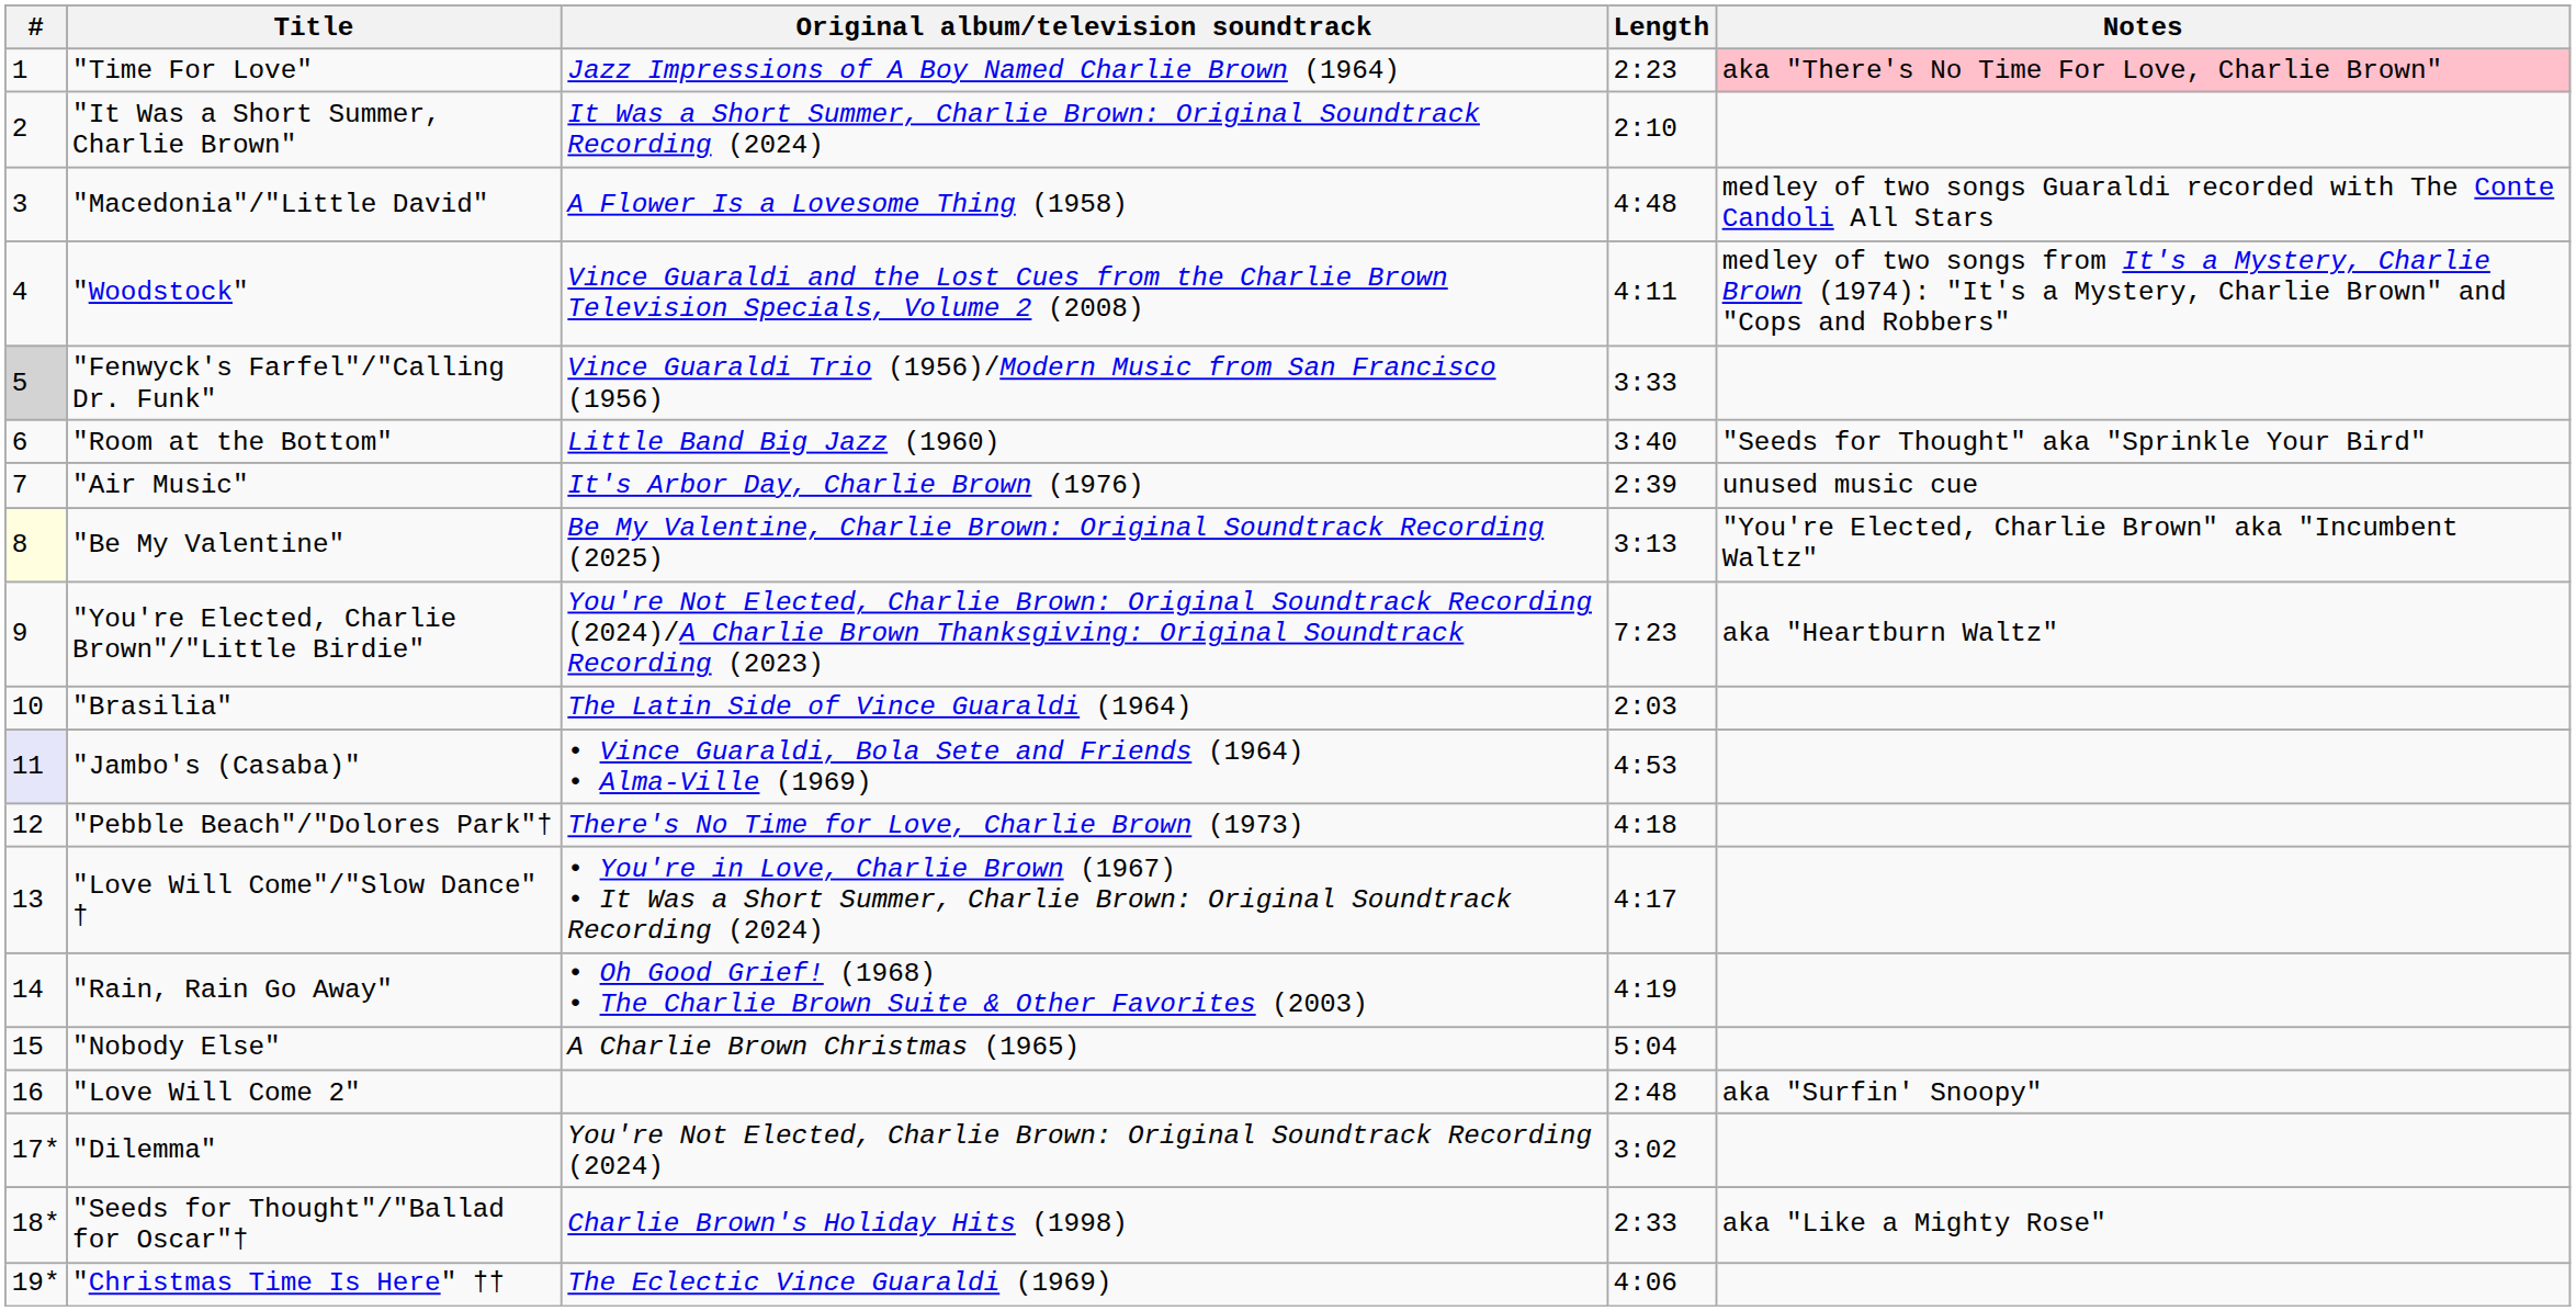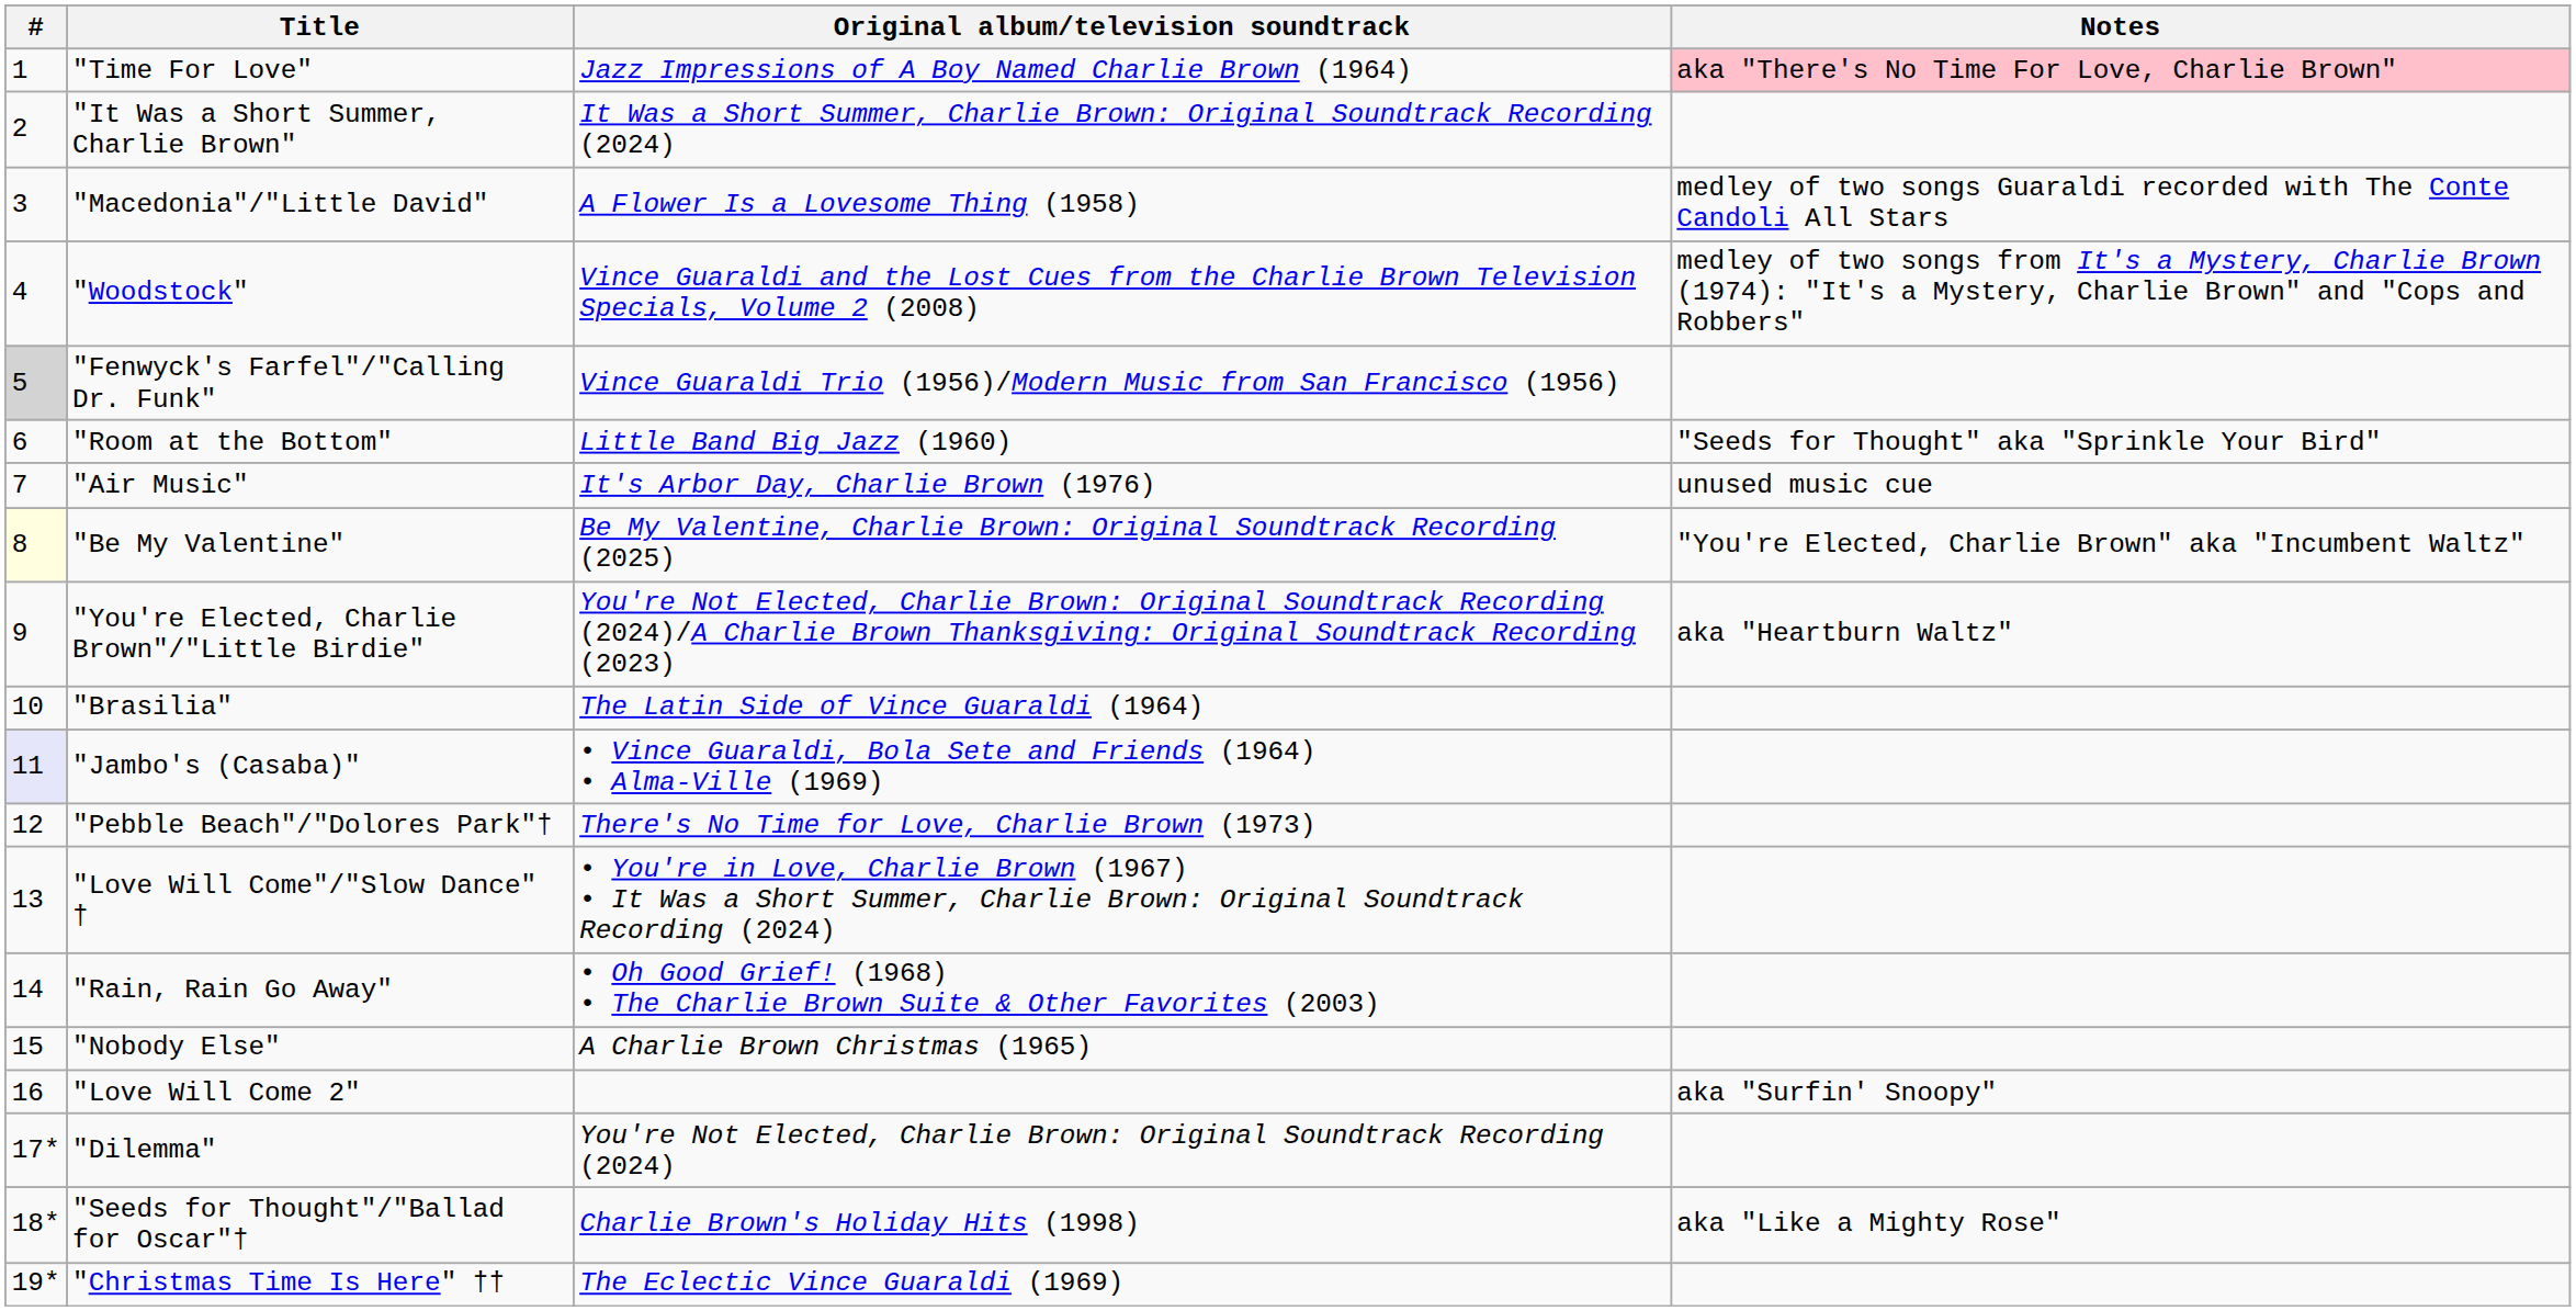 <table class="wikitable">
 <tr>
 <th>#</th>
 <th>Title</th>
 <th>Original album/television soundtrack</th>
-<th>Length</th>
 <th>Notes</th>
 </tr>
 <tr>
 <td rowspan="1">1</td>
 <td>"Time For Love"</td>
 <td><em><a href='#'>Jazz Impressions of A Boy Named Charlie Brown</a></em> (1964)</td>
-<td>2:23</td>
 <td style="background: pink;">aka "There's No Time For Love, Charlie Brown"</td>
 </tr>
 <tr>
 <td rowspan="1">2</td>
 <td>"It Was a Short Summer, Charlie Brown"</td>
 <td><em><a href='#'>It Was a Short Summer, Charlie Brown: Original Soundtrack Recording</a></em> (2024)</td>
-<td>2:10</td>
 <td></td>
 </tr>
 <tr>
 <td rowspan="1">3</td>
 <td>"Macedonia"/"Little David"</td>
 <td><em><a href='#'>A Flower Is a Lovesome Thing</a></em> (1958)</td>
-<td>4:48</td>
 <td>medley of two songs Guaraldi recorded with The <a href='#'>Conte Candoli</a> All Stars</td>
 </tr>
 <tr>
 <td rowspan="1">4</td>
 <td>"<a href='#'>Woodstock</a>"</td>
 <td><em><a href='#'>Vince Guaraldi and the Lost Cues from the Charlie Brown Television Specials, Volume 2</a></em> (2008)</td>
-<td>4:11</td>
 <td>medley of two songs from <em><a href='#'>It's a Mystery, Charlie Brown</a></em> (1974): "It's a Mystery, Charlie Brown" and "Cops and Robbers"</td>
 </tr>
 <tr>
 <td rowspan="1" style="background: lightgrey;">5</td>
 <td>"Fenwyck's Farfel"/"Calling Dr. Funk"</td>
 <td><em><a href='#'>Vince Guaraldi Trio</a></em> (1956)/<em><a href='#'>Modern Music from San Francisco</a></em> (1956)</td>
-<td>3:33</td>
 <td></td>
 </tr>
 <tr>
 <td rowspan="1">6</td>
 <td>"Room at the Bottom"</td>
 <td><em><a href='#'>Little Band Big Jazz</a></em> (1960)</td>
-<td>3:40</td>
 <td>"Seeds for Thought" aka "Sprinkle Your Bird"</td>
 </tr>
 <tr>
 <td rowspan="1">7</td>
 <td>"Air Music"</td>
 <td><em><a href='#'>It's Arbor Day, Charlie Brown</a></em> (1976)</td>
-<td>2:39</td>
 <td>unused music cue</td>
 </tr>
 <tr>
 <td rowspan="1" style="background: lightyellow;">8</td>
 <td>"Be My Valentine"</td>
 <td><em><a href='#'>Be My Valentine, Charlie Brown: Original Soundtrack Recording</a></em> (2025)</td>
-<td>3:13</td>
 <td>"You're Elected, Charlie Brown" aka "Incumbent Waltz"</td>
 </tr>
 <tr>
 <td rowspan="1">9</td>
 <td>"You're Elected, Charlie Brown"/"Little Birdie"</td>
 <td><em><a href='#'>You're Not Elected, Charlie Brown: Original Soundtrack Recording</a></em> (2024)/<em><a href='#'>A Charlie Brown Thanksgiving: Original Soundtrack Recording</a></em> (2023)</td>
-<td>7:23</td>
 <td>aka "Heartburn Waltz"</td>
 </tr>
 <tr>
 <td rowspan="1">10</td>
 <td>"Brasilia"</td>
 <td><em><a href='#'>The Latin Side of Vince Guaraldi</a></em> (1964)</td>
-<td>2:03</td>
 <td></td>
 </tr>
 <tr>
 <td rowspan="1" style="background: lavender;">11</td>
 <td>"Jambo's (Casaba)"</td>
 <td>• <em><a href='#'>Vince Guaraldi, Bola Sete and Friends</a></em> (1964)<br>• <em><a href='#'>Alma-Ville</a></em> (1969)</td>
-<td>4:53</td>
 <td></td>
 </tr>
 <tr>
 <td rowspan="1">12</td>
 <td>"Pebble Beach"/"Dolores Park"†</td>
 <td><em><a href='#'>There's No Time for Love, Charlie Brown</a></em> (1973)</td>
-<td>4:18</td>
 <td></td>
 </tr>
 <tr>
 <td rowspan="1">13</td>
 <td>"Love Will Come"/"Slow Dance" †</td>
 <td>• <em><a href='#'>You're in Love, Charlie Brown</a></em> (1967)<br>• <em>It Was a Short Summer, Charlie Brown: Original Soundtrack Recording</em> (2024)</td>
-<td>4:17</td>
 <td></td>
 </tr>
 <tr>
 <td rowspan="1">14</td>
 <td>"Rain, Rain Go Away"</td>
 <td>• <em><a href='#'>Oh Good Grief!</a></em> (1968)<br>• <em><a href='#'>The Charlie Brown Suite & Other Favorites</a></em> (2003)</td>
-<td>4:19</td>
 <td></td>
 </tr>
 <tr>
 <td rowspan="1">15</td>
 <td>"Nobody Else"</td>
 <td><em>A Charlie Brown Christmas</em> (1965)</td>
-<td>5:04</td>
 <td></td>
 </tr>
 <tr>
 <td rowspan="1">16</td>
 <td>"Love Will Come 2"</td>
 <td></td>
-<td>2:48</td>
 <td>aka "Surfin' Snoopy"</td>
 </tr>
 <tr>
 <td rowspan="1">17*</td>
 <td>"Dilemma"</td>
 <td><em>You're Not Elected, Charlie Brown: Original Soundtrack Recording</em> (2024)</td>
-<td>3:02</td>
 <td></td>
 </tr>
 <tr>
 <td rowspan="1">18*</td>
 <td>"Seeds for Thought"/"Ballad for Oscar"†</td>
 <td><em><a href='#'>Charlie Brown's Holiday Hits</a></em> (1998)</td>
-<td>2:33</td>
 <td>aka "Like a Mighty Rose"</td>
 </tr>
 <tr>
 <td rowspan="1">19*</td>
 <td>"<a href='#'>Christmas Time Is Here</a>" ††</td>
 <td><em><a href='#'>The Eclectic Vince Guaraldi</a></em> (1969)</td>
-<td>4:06</td>
 <td></td>
 </tr>
 </table>
